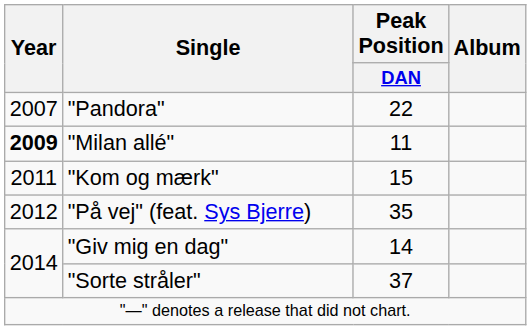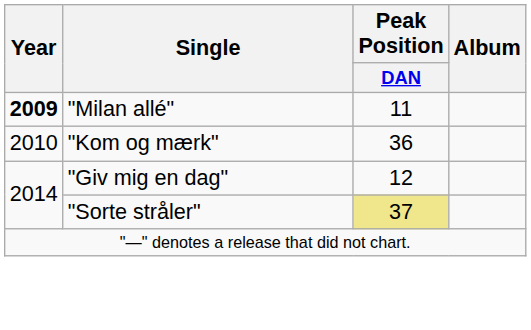 <table class="wikitable plainrowheaders" style="text-align:center;" border="1">
 <tr>
 <th scope="col" rowspan="2">Year</th>
 <th scope="col" rowspan="2" style="width:13em;">Single</th>
 <th scope="col" colspan="1">Peak Position</th>
 <th scope="col" rowspan="2">Album</th>
 </tr>
 <tr>
 <th scope="col" style="width:3em;font-size:85%;"><a href='#'>DAN</a><br></th>
 </tr>
 <tr>
-<td>2007</td>
-<td style="text-align:left;">"Pandora"</td>
-<td>22</td>
-<td style="text-align:left;"></td>
-</tr>
-<tr>
 <td><strong>2009</strong></td>
 <td style="text-align:left;">"Milan allé"</td>
 <td>11</td>
 <td style="text-align:left;"></td>
 </tr>
 <tr>
-<td>2011</td>
+<td>2010</td>
 <td style="text-align:left;">"Kom og mærk"</td>
-<td>15</td>
-<td style="text-align:left;"></td>
-</tr>
-<tr>
-<td>2012</td>
-<td style="text-align:left;">"På vej" (feat. <a href='#'>Sys Bjerre</a>)</td>
-<td>35</td>
+<td>36</td>
 <td style="text-align:left;"></td>
 </tr>
 <tr>
 <td rowspan=2>2014</td>
 <td style="text-align:left;">"Giv mig en dag"</td>
-<td>14</td>
+<td>12</td>
 <td style="text-align:left;"></td>
 </tr>
 <tr>
 <td style="text-align:left;">"Sorte stråler"</td>
-<td>37</td>
+<td style="background: khaki;">37</td>
 <td style="text-align:left;"></td>
 </tr>
 <tr>
 <td colspan="4" style="font-size:9pt">"—" denotes a release that did not chart.</td>
 </tr>
 </table>
